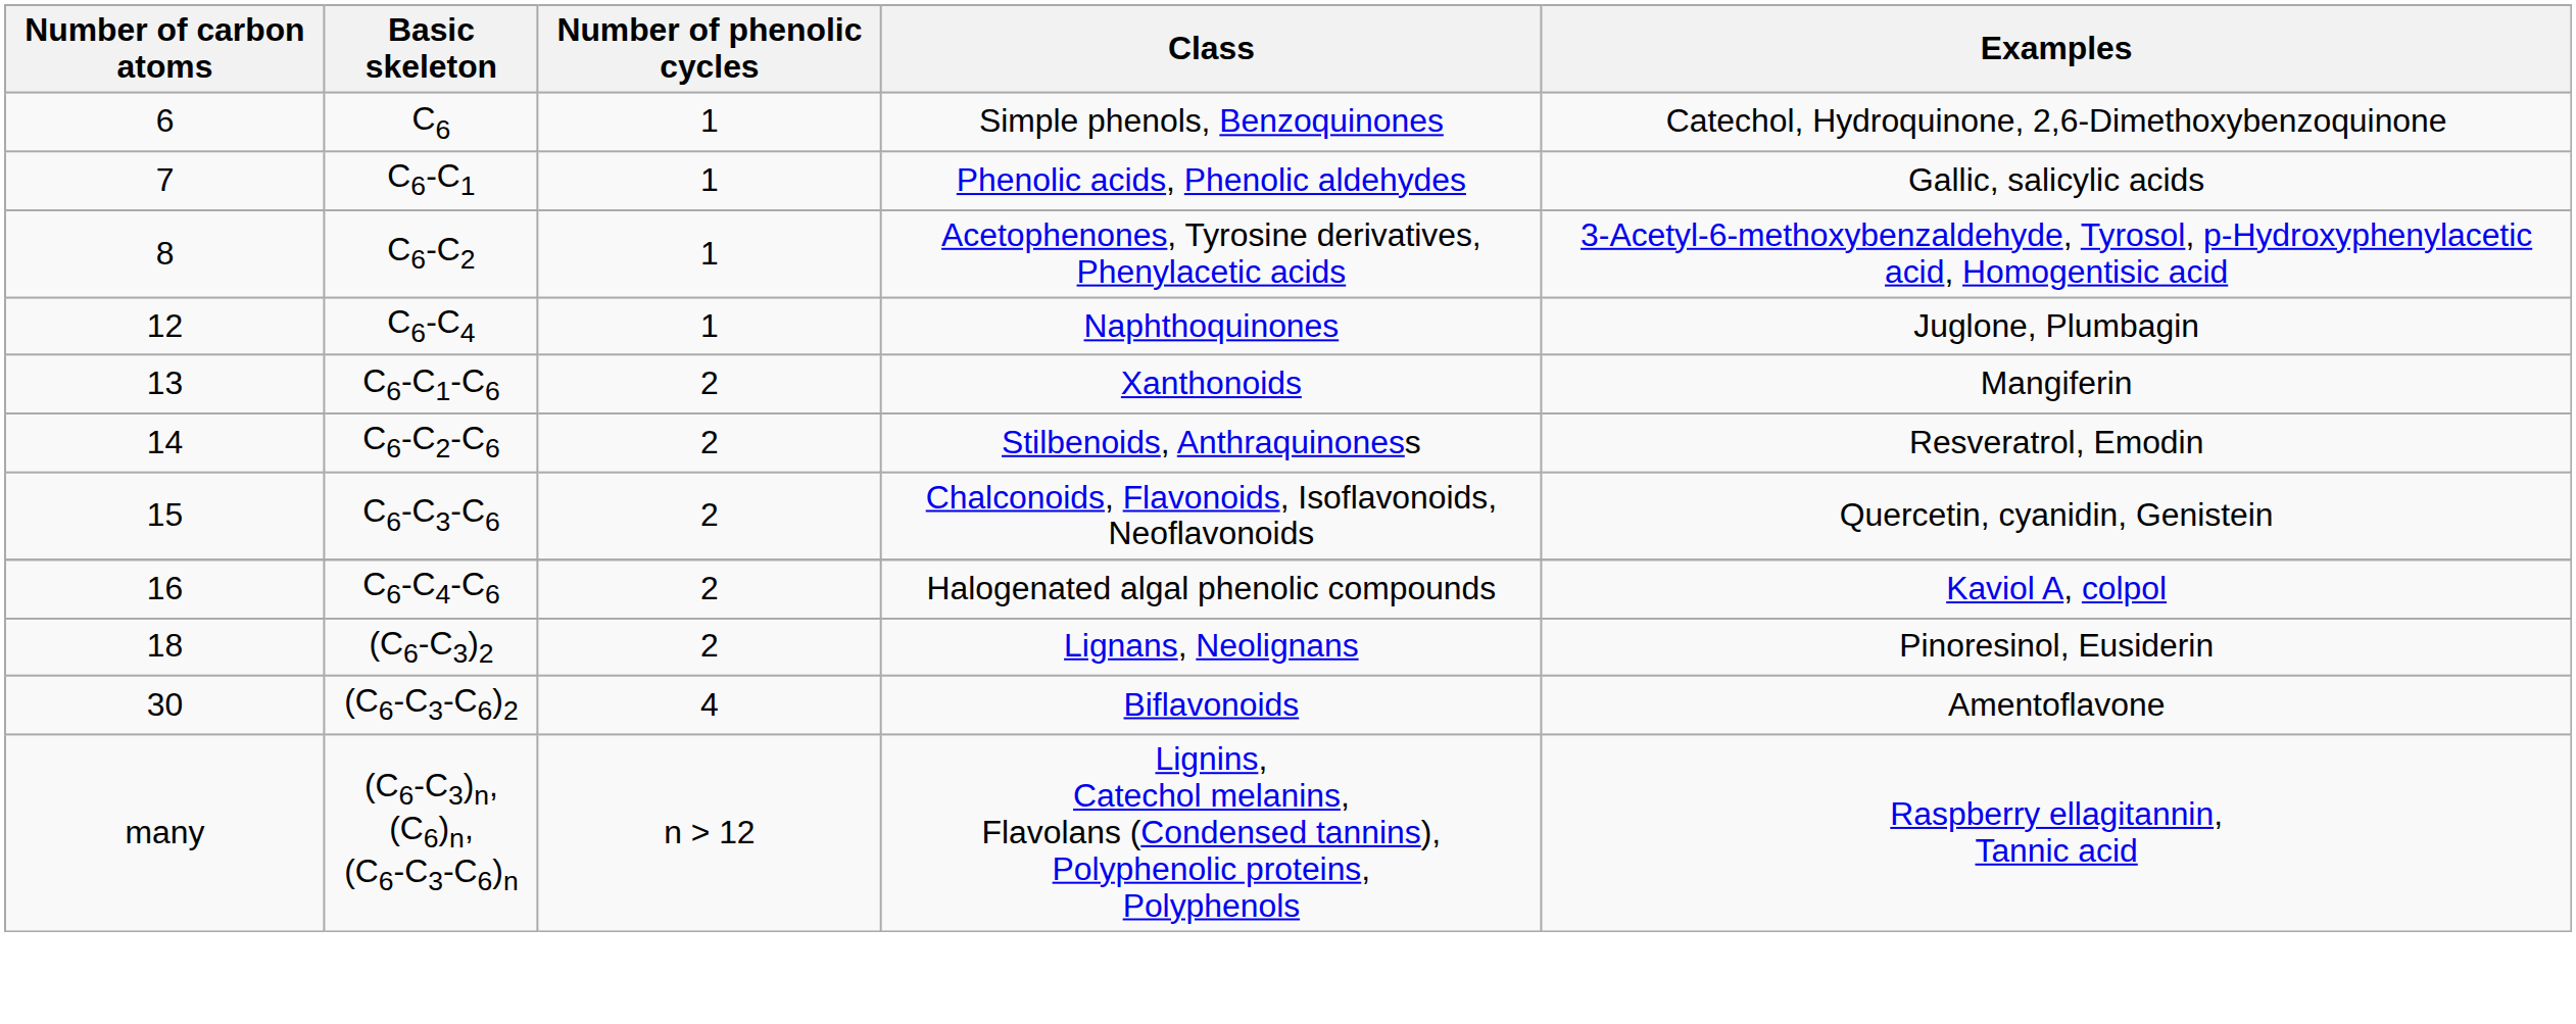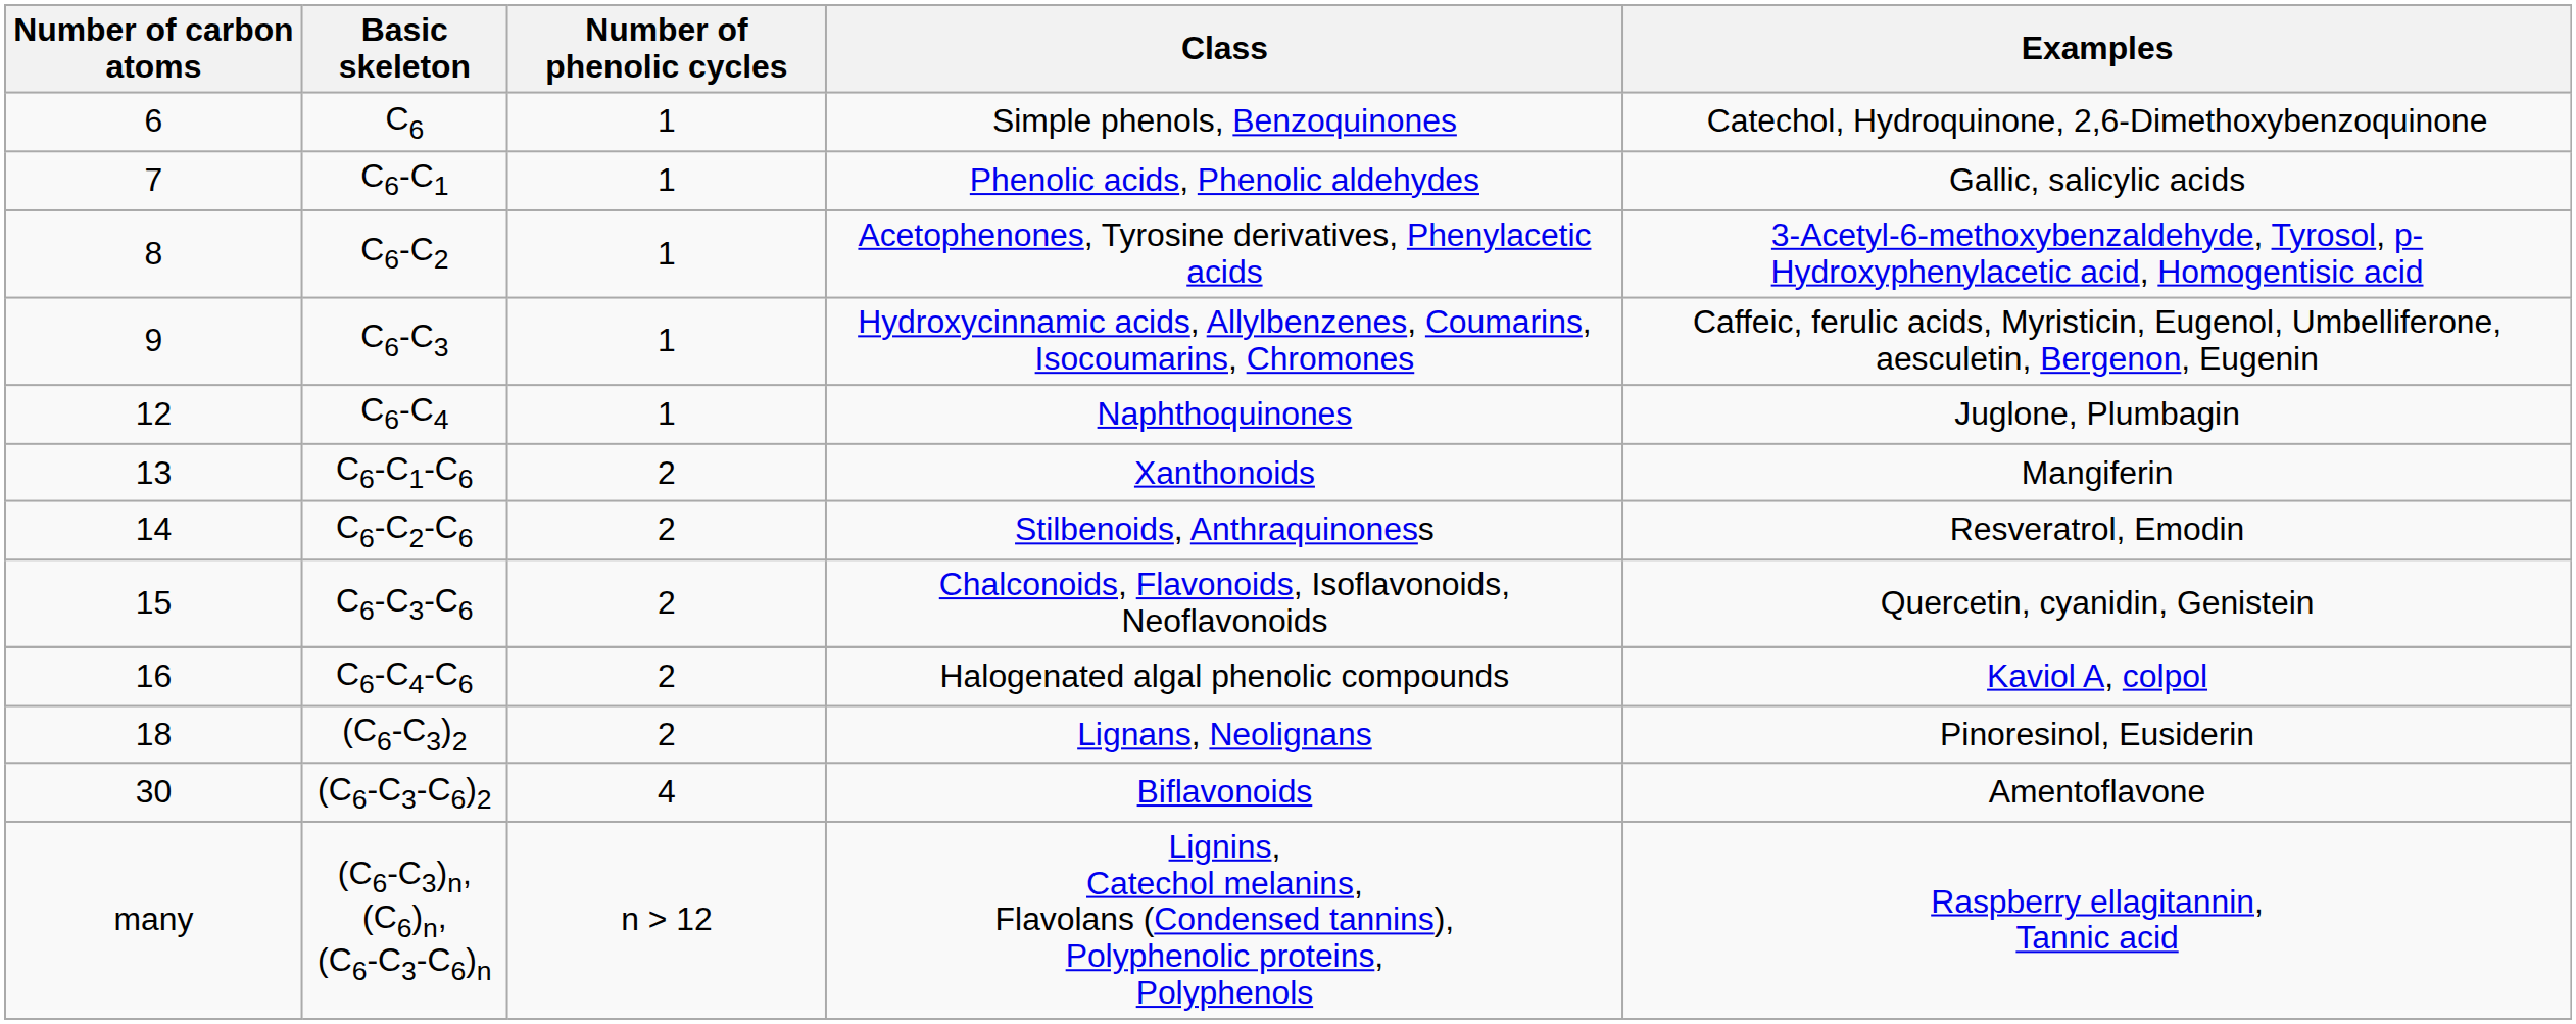 <table class="wikitable" style="margin:1em auto; text-align:center;">
 <tr>
 <th>Number of carbon atoms</th>
 <th>Basic skeleton</th>
 <th>Number of phenolic cycles</th>
 <th>Class</th>
 <th>Examples</th>
 </tr>
 <tr>
 <td>6</td>
 <td>C<sub>6</sub></td>
 <td>1</td>
 <td>Simple phenols, <a href='#'>Benzoquinones</a></td>
 <td>Catechol, Hydroquinone, 2,6-Dimethoxybenzoquinone</td>
 </tr>
 <tr>
 <td>7</td>
 <td>C<sub>6</sub>-C<sub>1</sub></td>
 <td>1</td>
 <td><a href='#'>Phenolic acids</a>, <a href='#'>Phenolic aldehydes</a></td>
 <td>Gallic, salicylic acids</td>
 </tr>
 <tr>
 <td>8</td>
 <td>C<sub>6</sub>-C<sub>2</sub></td>
 <td>1</td>
 <td><a href='#'>Acetophenones</a>, Tyrosine derivatives, <a href='#'>Phenylacetic acids</a></td>
 <td><a href='#'>3-Acetyl-6-methoxybenzaldehyde</a>, <a href='#'>Tyrosol</a>, <a href='#'>p-Hydroxyphenylacetic acid</a>, <a href='#'>Homogentisic acid</a></td>
+</tr>
+<tr>
+<td>9</td>
+<td>C<sub>6</sub>-C<sub>3</sub></td>
+<td>1</td>
+<td><a href='#'>Hydroxycinnamic acids</a>, <a href='#'>Allylbenzenes</a>, <a href='#'>Coumarins</a>, <a href='#'>Isocoumarins</a>, <a href='#'>Chromones</a></td>
+<td>Caffeic, ferulic acids, Myristicin, Eugenol, Umbelliferone, aesculetin, <a href='#'>Bergenon</a>, Eugenin</td>
 </tr>
 <tr>
 <td>12</td>
 <td>C<sub>6</sub>-C<sub>4</sub></td>
 <td>1</td>
 <td><a href='#'>Naphthoquinones</a></td>
 <td>Juglone, Plumbagin</td>
 </tr>
 <tr>
 <td>13</td>
 <td>C<sub>6</sub>-C<sub>1</sub>-C<sub>6</sub></td>
 <td>2</td>
 <td><a href='#'>Xanthonoids</a></td>
 <td>Mangiferin</td>
 </tr>
 <tr>
 <td>14</td>
 <td>C<sub>6</sub>-C<sub>2</sub>-C<sub>6</sub></td>
 <td>2</td>
 <td><a href='#'>Stilbenoids</a>, <a href='#'>Anthraquinones</a>s</td>
 <td>Resveratrol, Emodin</td>
 </tr>
 <tr>
 <td>15</td>
 <td>C<sub>6</sub>-C<sub>3</sub>-C<sub>6</sub></td>
 <td>2</td>
 <td><a href='#'>Chalconoids</a>, <a href='#'>Flavonoids</a>, Isoflavonoids, Neoflavonoids</td>
 <td>Quercetin, cyanidin, Genistein</td>
 </tr>
 <tr>
 </tr>
 <tr>
 <td>16</td>
 <td>C<sub>6</sub>-C<sub>4</sub>-C<sub>6</sub></td>
 <td>2</td>
 <td>Halogenated algal phenolic compounds</td>
 <td><a href='#'>Kaviol A</a>, <a href='#'>colpol</a></td>
 </tr>
 <tr>
 <td>18</td>
 <td>(C<sub>6</sub>-C<sub>3</sub>)<sub>2</sub></td>
 <td>2</td>
 <td><a href='#'>Lignans</a>, <a href='#'>Neolignans</a></td>
 <td>Pinoresinol, Eusiderin</td>
 </tr>
 <tr>
 <td>30</td>
 <td>(C<sub>6</sub>-C<sub>3</sub>-C<sub>6</sub>)<sub>2</sub></td>
 <td>4</td>
 <td><a href='#'>Biflavonoids</a></td>
 <td>Amentoflavone</td>
 </tr>
 <tr>
 <td>many</td>
 <td>(C<sub>6</sub>-C<sub>3</sub>)<sub>n</sub>,<br>(C<sub>6</sub>)<sub>n</sub>,<br>(C<sub>6</sub>-C<sub>3</sub>-C<sub>6</sub>)<sub>n</sub></td>
 <td>n > 12</td>
 <td><a href='#'>Lignins</a>,<br><a href='#'>Catechol melanins</a>,<br>Flavolans (<a href='#'>Condensed tannins</a>),<br><a href='#'>Polyphenolic proteins</a>, <br> <a href='#'>Polyphenols</a></td>
 <td><a href='#'>Raspberry ellagitannin</a>, <br><a href='#'>Tannic acid</a></td>
 </tr>
 </table>
